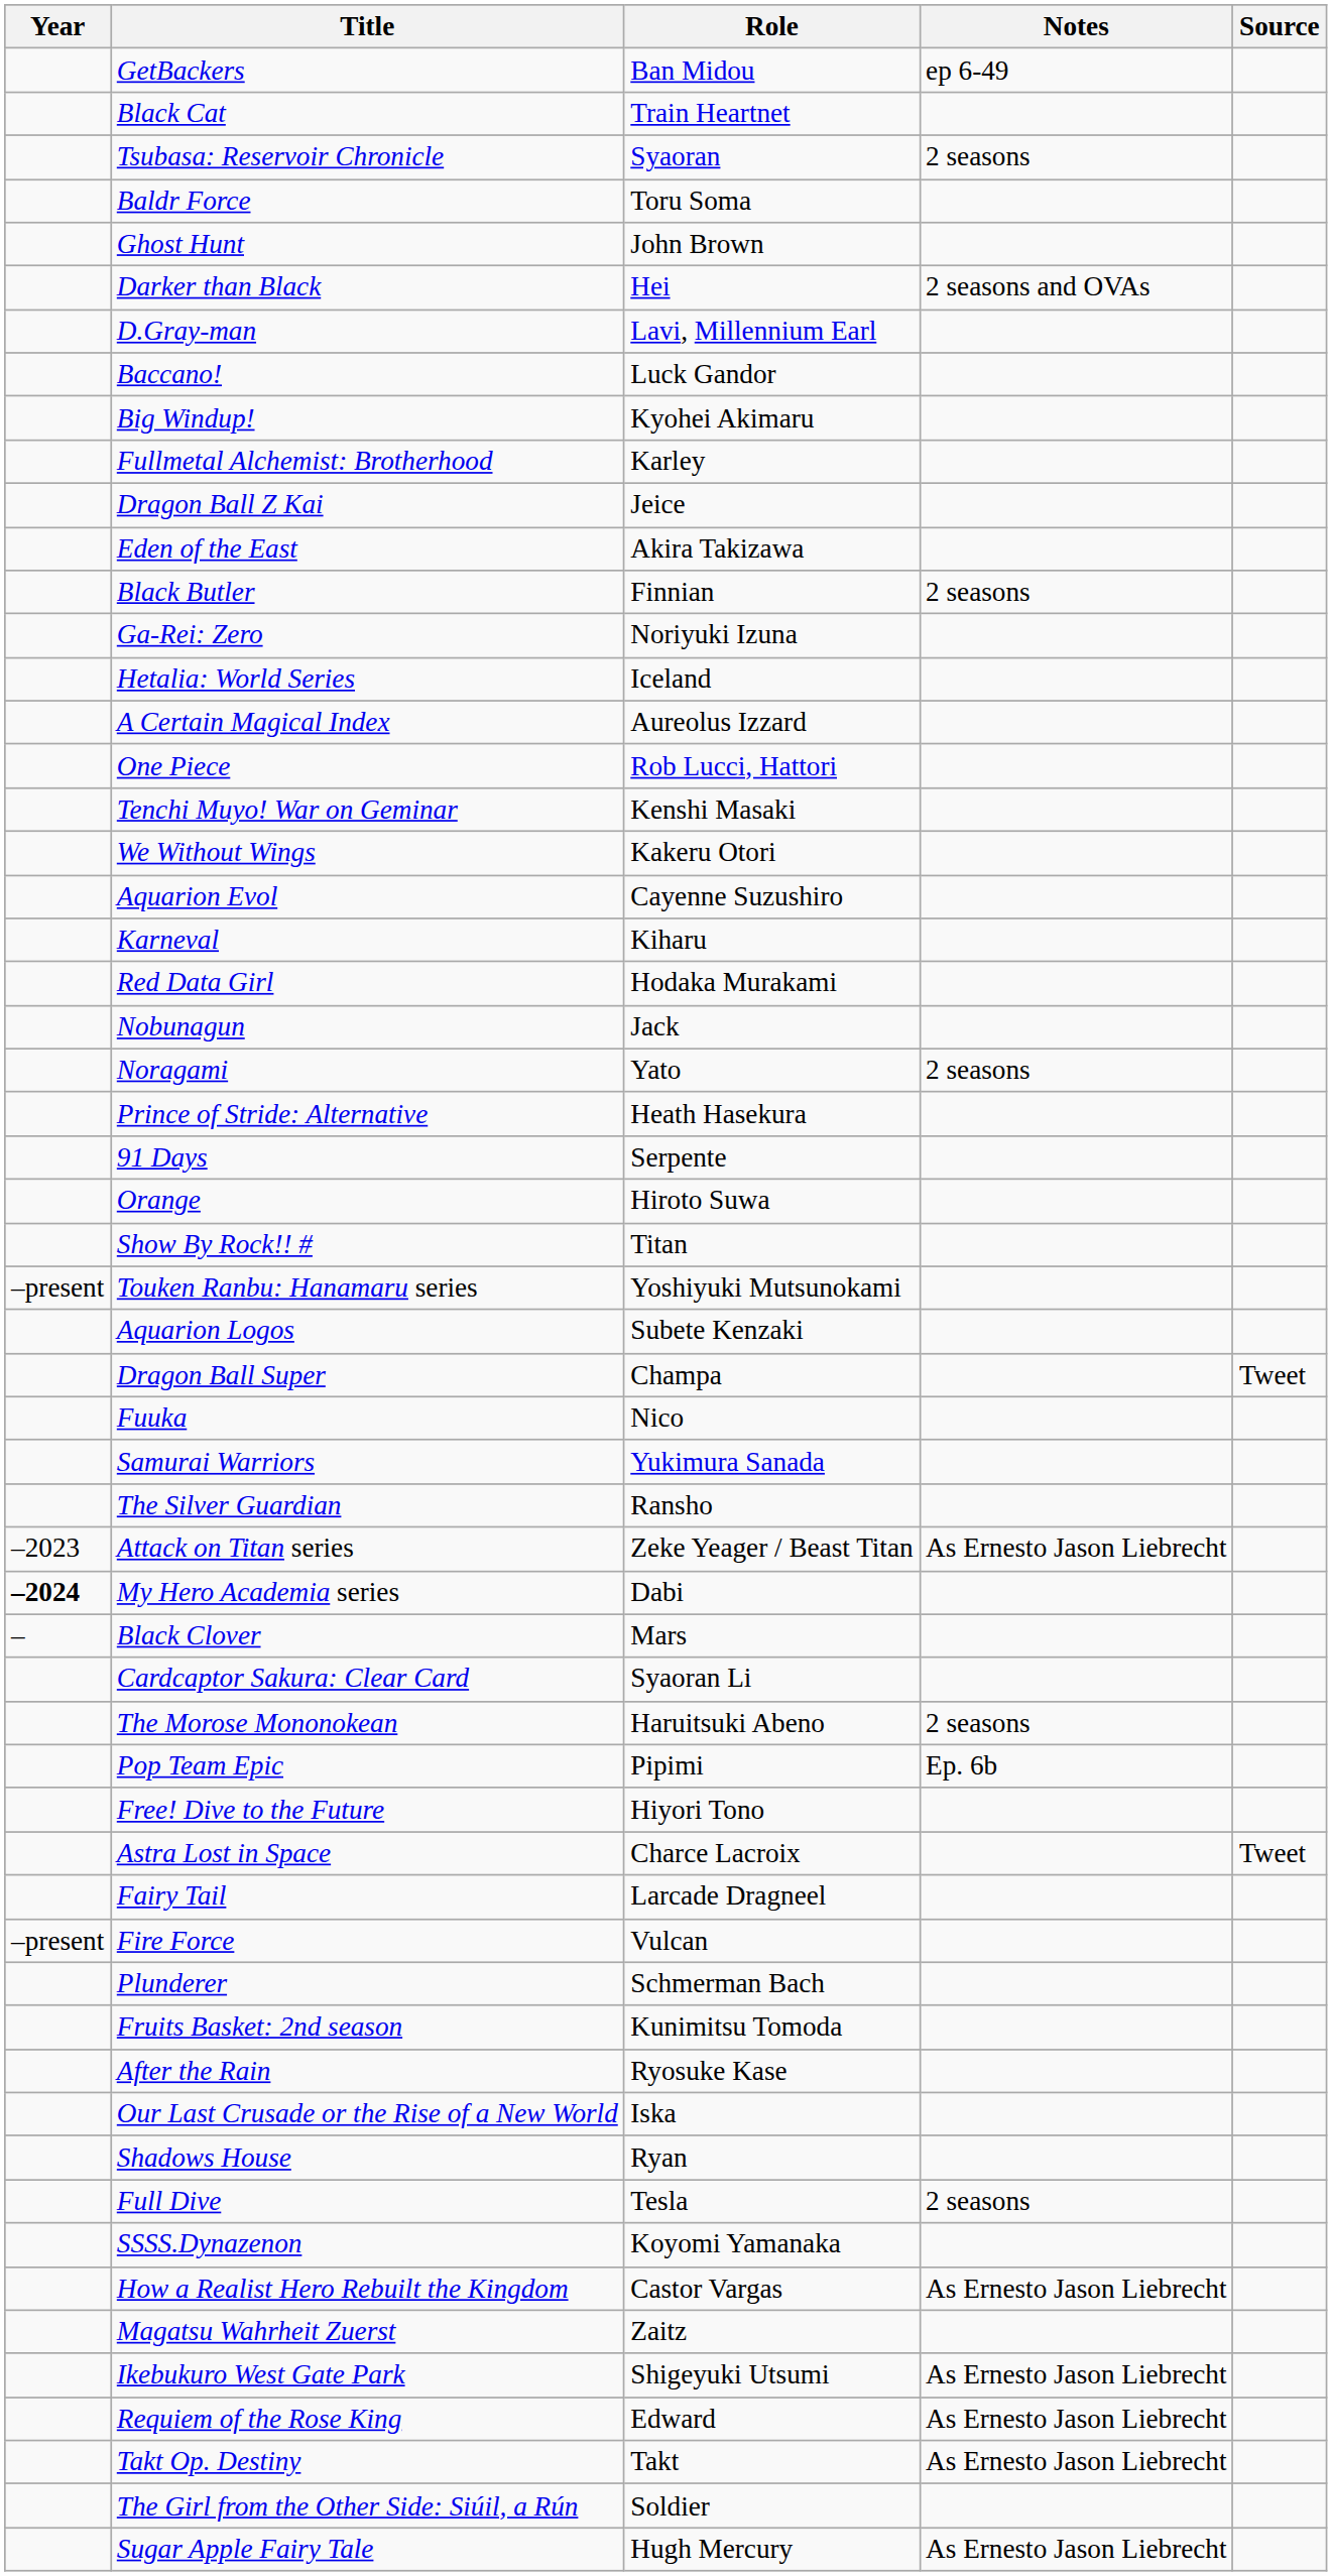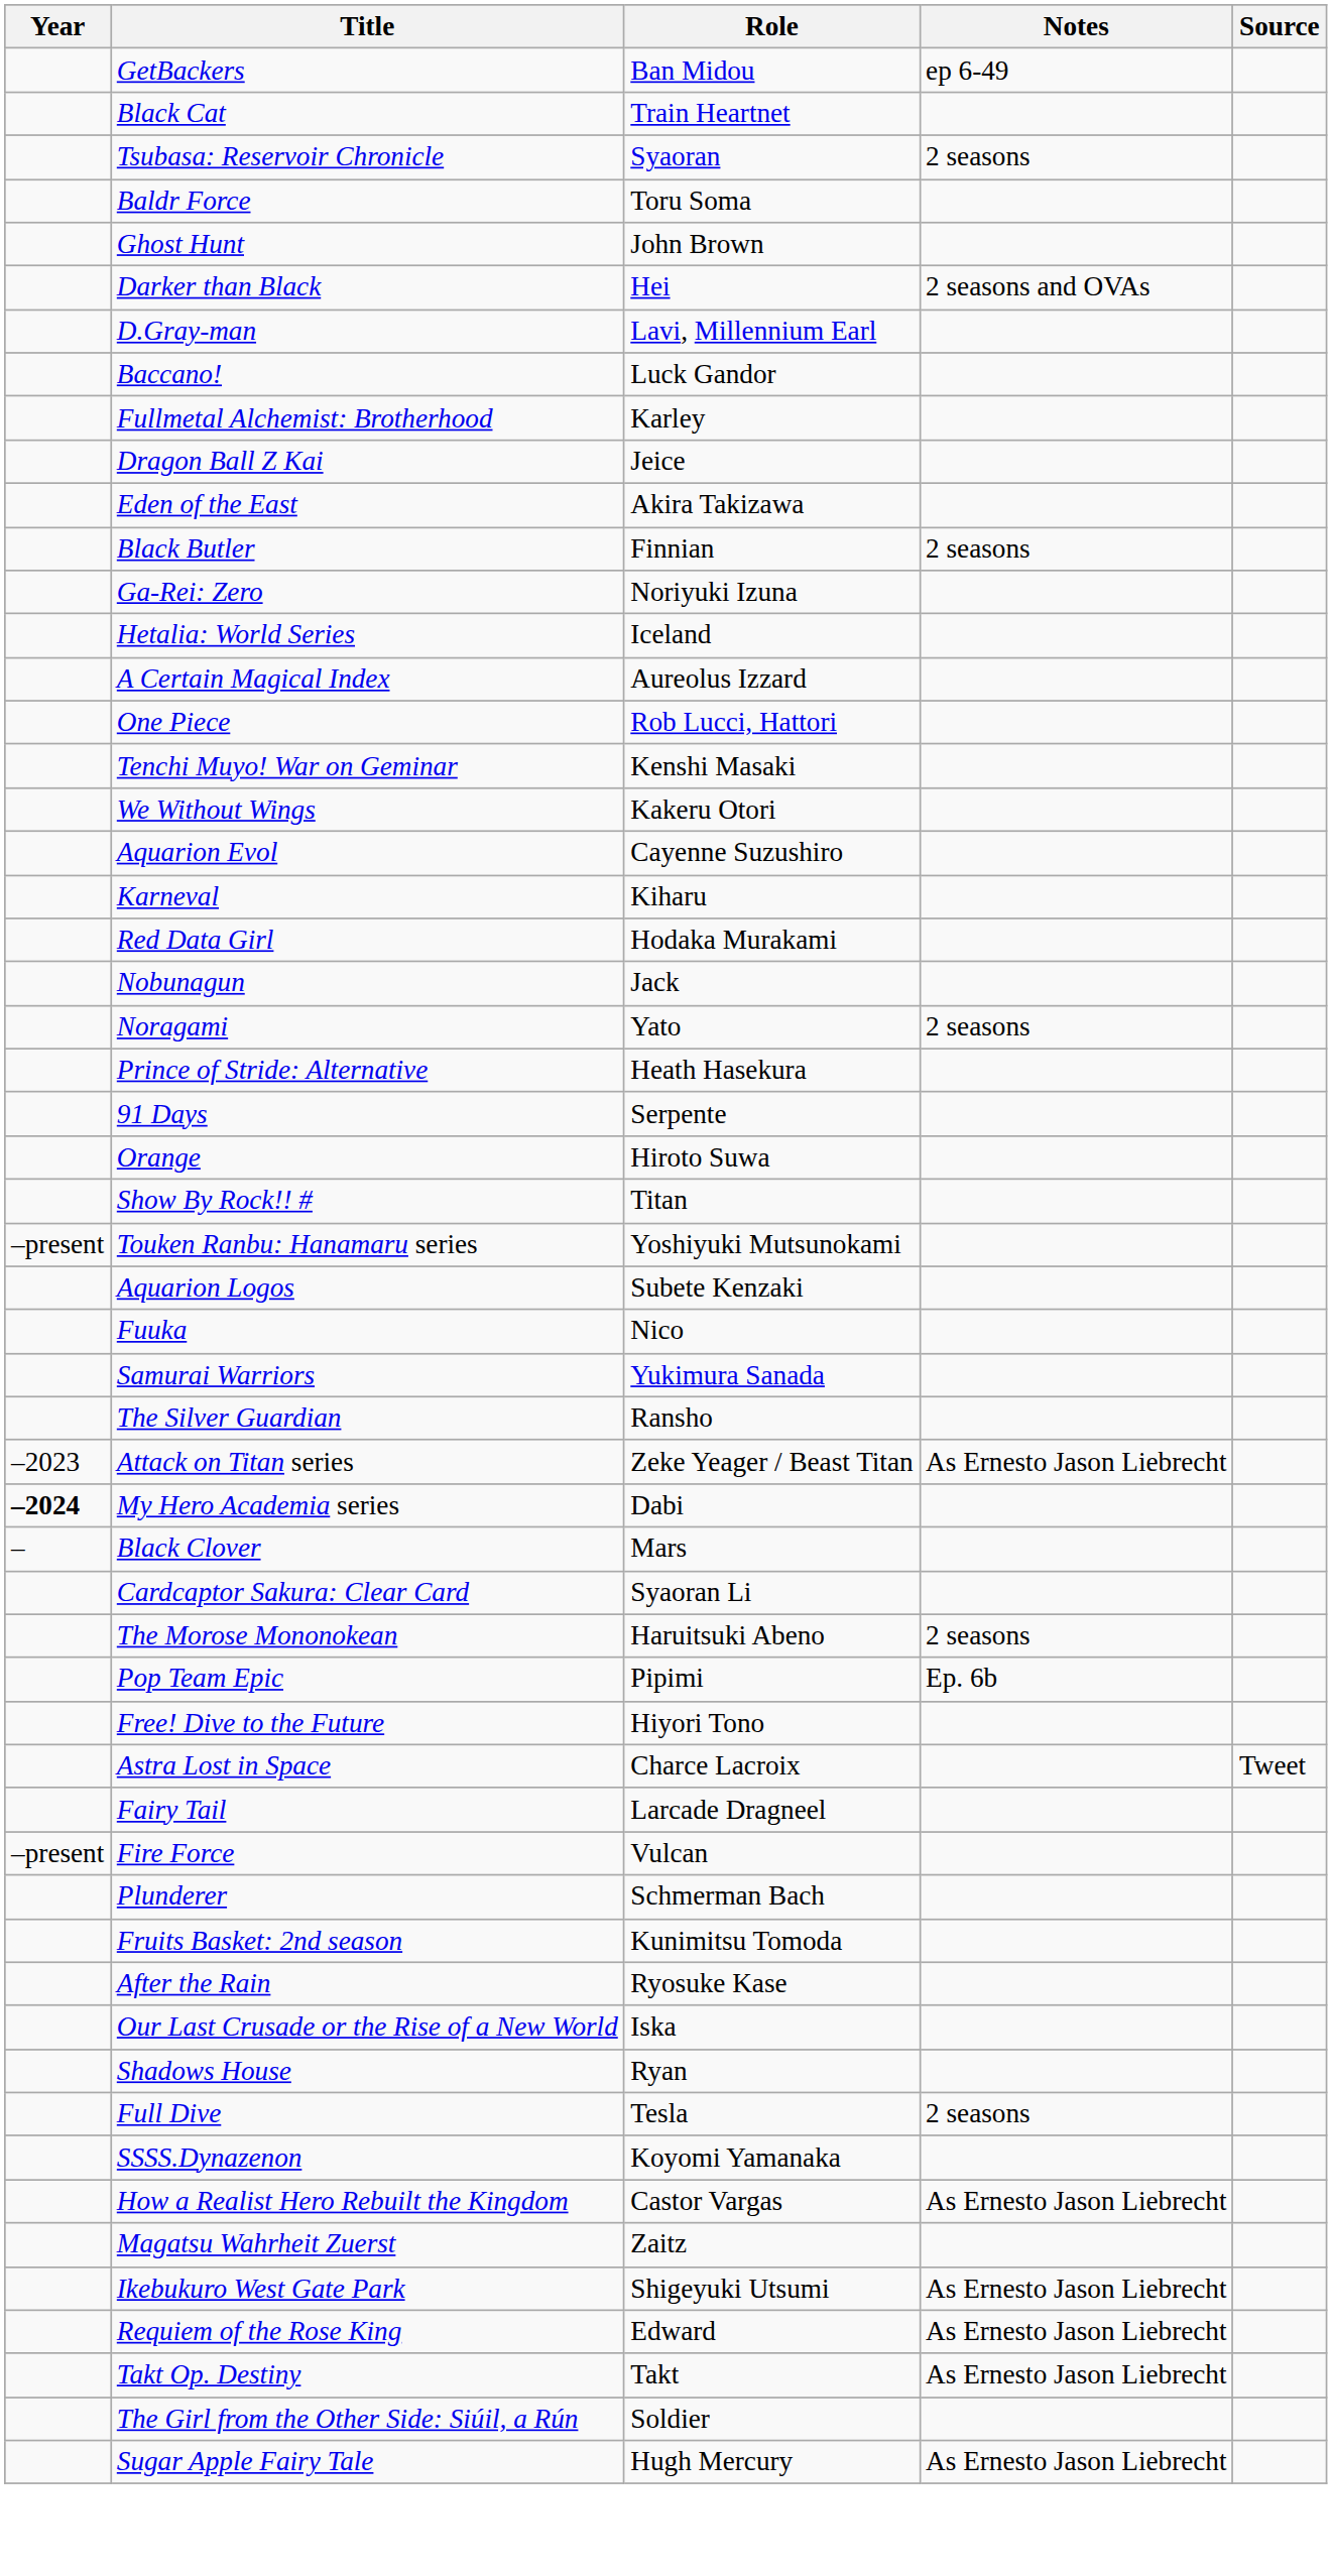 <table class="wikitable sortable plainrowheaders">
 <tr>
 <th>Year</th>
 <th>Title</th>
 <th>Role</th>
 <th class="unsortable">Notes</th>
 <th class="unsortable">Source</th>
 </tr>
 <tr>
 <td></td>
 <td><em><a href='#'>GetBackers</a></em></td>
 <td><a href='#'>Ban Midou</a></td>
 <td>ep 6-49</td>
 <td></td>
 </tr>
 <tr>
 <td></td>
 <td><em><a href='#'>Black Cat</a></em></td>
 <td><a href='#'>Train Heartnet</a></td>
 <td></td>
 <td></td>
 </tr>
 <tr>
 <td></td>
 <td><em><a href='#'>Tsubasa: Reservoir Chronicle</a></em></td>
 <td><a href='#'>Syaoran</a></td>
 <td>2 seasons</td>
 <td></td>
 </tr>
 <tr>
 <td></td>
 <td><em><a href='#'>Baldr Force</a></em></td>
 <td>Toru Soma</td>
 <td></td>
 <td></td>
 </tr>
 <tr>
 <td></td>
 <td><em><a href='#'>Ghost Hunt</a></em></td>
 <td>John Brown</td>
 <td></td>
 <td></td>
 </tr>
 <tr>
 <td></td>
 <td><em><a href='#'>Darker than Black</a></em></td>
 <td><a href='#'>Hei</a></td>
 <td>2 seasons and OVAs</td>
 <td></td>
 </tr>
 <tr>
 <td></td>
 <td><em><a href='#'>D.Gray-man</a></em></td>
 <td><a href='#'>Lavi</a>, <a href='#'>Millennium Earl</a></td>
 <td></td>
 <td></td>
 </tr>
 <tr>
 <td></td>
 <td><em><a href='#'>Baccano!</a></em></td>
 <td>Luck Gandor</td>
-<td></td>
-<td></td>
-</tr>
-<tr>
-<td></td>
-<td><em><a href='#'>Big Windup!</a></em></td>
-<td>Kyohei Akimaru</td>
 <td></td>
 <td></td>
 </tr>
 <tr>
 <td></td>
 <td><em><a href='#'>Fullmetal Alchemist: Brotherhood</a></em></td>
 <td>Karley</td>
 <td></td>
 <td></td>
 </tr>
 <tr>
 <td></td>
 <td><em><a href='#'>Dragon Ball Z Kai</a></em></td>
 <td>Jeice</td>
 <td></td>
 <td></td>
 </tr>
 <tr>
 <td></td>
 <td><em><a href='#'>Eden of the East</a></em></td>
 <td>Akira Takizawa</td>
 <td></td>
 <td></td>
 </tr>
 <tr>
 <td></td>
 <td><em><a href='#'>Black Butler</a></em></td>
 <td>Finnian</td>
 <td>2 seasons</td>
 <td></td>
 </tr>
 <tr>
 <td></td>
 <td><em><a href='#'>Ga-Rei: Zero</a></em></td>
 <td>Noriyuki Izuna</td>
 <td></td>
 <td></td>
 </tr>
 <tr>
 <td></td>
 <td><em><a href='#'>Hetalia: World Series</a></em></td>
 <td>Iceland</td>
 <td></td>
 <td></td>
 </tr>
 <tr>
 <td></td>
 <td><em><a href='#'>A Certain Magical Index</a></em></td>
 <td>Aureolus Izzard</td>
 <td></td>
 <td></td>
 </tr>
 <tr>
 <td></td>
 <td><em><a href='#'>One Piece</a></em></td>
 <td><a href='#'>Rob Lucci, Hattori</a></td>
 <td></td>
 <td></td>
 </tr>
 <tr>
 <td></td>
 <td><em><a href='#'>Tenchi Muyo! War on Geminar</a></em></td>
 <td>Kenshi Masaki</td>
 <td></td>
 <td></td>
 </tr>
 <tr>
 <td></td>
 <td><em><a href='#'>We Without Wings</a></em></td>
 <td>Kakeru Otori</td>
 <td></td>
 <td></td>
 </tr>
 <tr>
 <td></td>
 <td><em><a href='#'>Aquarion Evol</a></em></td>
 <td>Cayenne Suzushiro</td>
 <td></td>
 <td></td>
 </tr>
 <tr>
 <td></td>
 <td><a href='#'><em>Karneval</em></a></td>
 <td>Kiharu</td>
 <td></td>
 <td></td>
 </tr>
 <tr>
 <td></td>
 <td><em><a href='#'>Red Data Girl</a></em></td>
 <td>Hodaka Murakami</td>
 <td></td>
 <td></td>
 </tr>
 <tr>
 <td></td>
 <td><em><a href='#'>Nobunagun</a></em></td>
 <td>Jack</td>
 <td></td>
 <td></td>
 </tr>
 <tr>
 <td></td>
 <td><em><a href='#'>Noragami</a></em></td>
 <td>Yato</td>
 <td>2 seasons</td>
 <td></td>
 </tr>
 <tr>
 <td></td>
 <td><em><a href='#'>Prince of Stride: Alternative</a></em></td>
 <td>Heath Hasekura</td>
 <td></td>
 <td></td>
 </tr>
 <tr>
 <td></td>
 <td><em><a href='#'>91 Days</a></em></td>
 <td>Serpente</td>
 <td></td>
 <td></td>
 </tr>
 <tr>
 <td></td>
 <td><em><a href='#'>Orange</a></em></td>
 <td>Hiroto Suwa</td>
 <td></td>
 <td></td>
 </tr>
 <tr>
 <td></td>
 <td><em><a href='#'>Show By Rock!! #</a></em></td>
 <td>Titan</td>
 <td></td>
 <td></td>
 </tr>
 <tr>
 <td>–present</td>
 <td><em><a href='#'>Touken Ranbu: Hanamaru</a></em> series</td>
 <td>Yoshiyuki Mutsunokami</td>
 <td></td>
 <td></td>
 </tr>
 <tr>
 <td></td>
 <td><em><a href='#'>Aquarion Logos</a></em></td>
 <td>Subete Kenzaki</td>
 <td></td>
 <td></td>
-</tr>
-<tr>
-<td></td>
-<td><em><a href='#'>Dragon Ball Super</a></em></td>
-<td>Champa</td>
-<td></td>
-<td>Tweet</td>
 </tr>
 <tr>
 <td></td>
 <td><em><a href='#'>Fuuka</a></em></td>
 <td>Nico</td>
 <td></td>
 <td></td>
 </tr>
 <tr>
 <td></td>
 <td><em><a href='#'>Samurai Warriors</a></em></td>
 <td><a href='#'>Yukimura Sanada</a></td>
 <td></td>
 <td></td>
 </tr>
 <tr>
 <td></td>
 <td><em><a href='#'>The Silver Guardian</a></em></td>
 <td>Ransho</td>
 <td></td>
 <td></td>
 </tr>
 <tr>
 <td>–2023</td>
 <td><em><a href='#'>Attack on Titan</a></em> series</td>
 <td>Zeke Yeager / Beast Titan</td>
 <td>As Ernesto Jason Liebrecht</td>
 <td></td>
 </tr>
 <tr>
 <td><strong>–2024</strong></td>
 <td><em><a href='#'>My Hero Academia</a></em> series</td>
 <td>Dabi</td>
 <td></td>
 <td></td>
 </tr>
 <tr>
 <td>–</td>
 <td><em><a href='#'>Black Clover</a></em></td>
 <td>Mars</td>
 <td></td>
 <td></td>
 </tr>
 <tr>
 <td></td>
 <td><em><a href='#'>Cardcaptor Sakura: Clear Card</a></em></td>
 <td>Syaoran Li</td>
 <td></td>
 <td></td>
 </tr>
 <tr>
 <td></td>
 <td><em><a href='#'>The Morose Mononokean</a></em></td>
 <td>Haruitsuki Abeno</td>
 <td>2 seasons</td>
 <td></td>
 </tr>
 <tr>
 <td></td>
 <td><em><a href='#'>Pop Team Epic</a></em></td>
 <td>Pipimi</td>
 <td>Ep. 6b</td>
 <td></td>
 </tr>
 <tr>
 <td></td>
 <td><em><a href='#'>Free! Dive to the Future</a></em></td>
 <td>Hiyori Tono</td>
 <td></td>
 <td></td>
 </tr>
 <tr>
 <td></td>
 <td><em><a href='#'>Astra Lost in Space</a></em></td>
 <td>Charce Lacroix</td>
 <td></td>
 <td>Tweet</td>
 </tr>
 <tr>
 <td></td>
 <td><em><a href='#'>Fairy Tail</a></em></td>
 <td>Larcade Dragneel</td>
 <td></td>
 <td></td>
 </tr>
 <tr>
 <td>–present</td>
 <td><em><a href='#'>Fire Force</a></em></td>
 <td>Vulcan</td>
 <td></td>
 <td></td>
 </tr>
 <tr>
 <td></td>
 <td><em><a href='#'>Plunderer</a></em></td>
 <td>Schmerman Bach</td>
 <td></td>
 <td></td>
 </tr>
 <tr>
 <td></td>
 <td><em><a href='#'>Fruits Basket: 2nd season</a></em></td>
 <td>Kunimitsu Tomoda</td>
 <td></td>
 <td></td>
 </tr>
 <tr>
 <td></td>
 <td><em><a href='#'>After the Rain</a></em></td>
 <td>Ryosuke Kase</td>
 <td></td>
 <td></td>
 </tr>
 <tr>
 <td></td>
 <td><em><a href='#'>Our Last Crusade or the Rise of a New World</a></em></td>
 <td>Iska</td>
 <td></td>
 <td></td>
 </tr>
 <tr>
 <td></td>
 <td><em><a href='#'>Shadows House</a></em></td>
 <td>Ryan</td>
 <td></td>
 <td></td>
 </tr>
 <tr>
 <td></td>
 <td><em><a href='#'>Full Dive</a></em></td>
 <td>Tesla</td>
 <td>2 seasons</td>
 <td></td>
 </tr>
 <tr>
 <td></td>
 <td><em><a href='#'>SSSS.Dynazenon</a></em></td>
 <td>Koyomi Yamanaka</td>
 <td></td>
 <td></td>
 </tr>
 <tr>
 <td></td>
 <td><em><a href='#'>How a Realist Hero Rebuilt the Kingdom</a></em></td>
 <td>Castor Vargas</td>
 <td>As Ernesto Jason Liebrecht</td>
 <td></td>
 </tr>
 <tr>
 <td></td>
 <td><em><a href='#'>Magatsu Wahrheit Zuerst</a></em></td>
 <td>Zaitz</td>
 <td></td>
 <td></td>
 </tr>
 <tr>
 <td></td>
 <td><em><a href='#'>Ikebukuro West Gate Park</a></em></td>
 <td>Shigeyuki Utsumi</td>
 <td>As Ernesto Jason Liebrecht</td>
 <td></td>
 </tr>
 <tr>
 <td></td>
 <td><em><a href='#'>Requiem of the Rose King</a></em></td>
 <td>Edward</td>
 <td>As Ernesto Jason Liebrecht</td>
 <td></td>
 </tr>
 <tr>
 <td></td>
 <td><em><a href='#'>Takt Op. Destiny</a></em></td>
 <td>Takt</td>
 <td>As Ernesto Jason Liebrecht</td>
 <td></td>
 </tr>
 <tr>
 <td></td>
 <td><em><a href='#'>The Girl from the Other Side: Siúil, a Rún</a></em></td>
 <td>Soldier</td>
 <td></td>
 <td></td>
 </tr>
 <tr>
 <td></td>
 <td><em><a href='#'>Sugar Apple Fairy Tale</a></em></td>
 <td>Hugh Mercury</td>
 <td>As Ernesto Jason Liebrecht</td>
 <td></td>
 </tr>
 </table>
